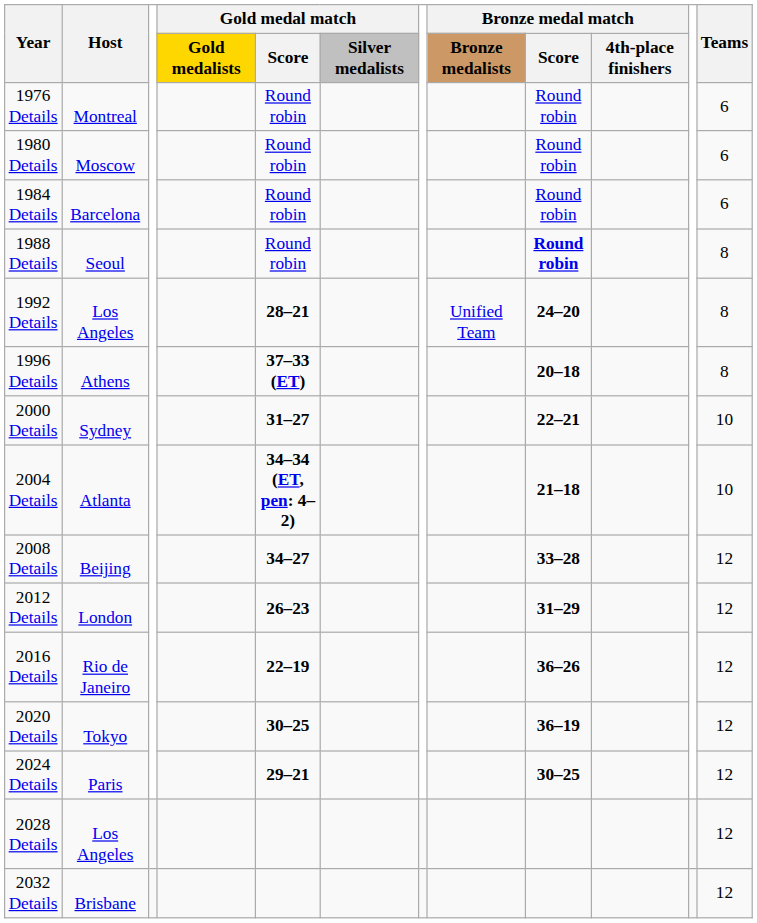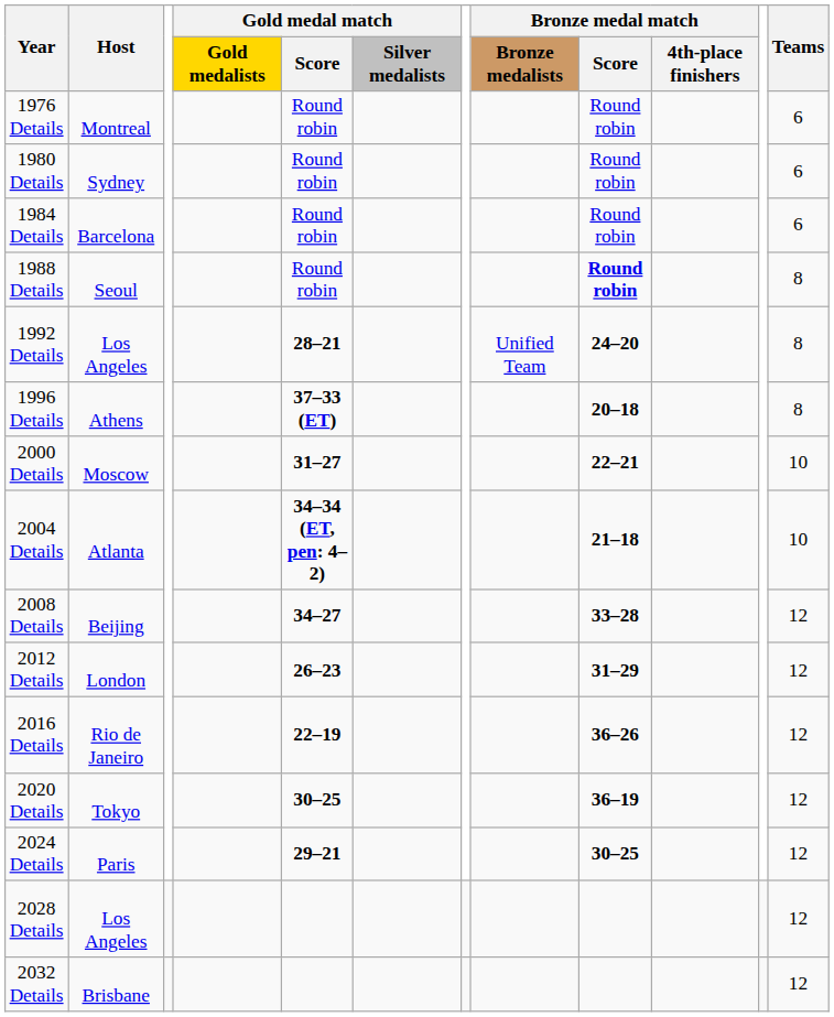 <table class="wikitable" style="font-size:90%; width: 100%; text-align: center;">
 <tr>
 <th rowspan="2" style="width: 6%;">Year</th>
 <th rowspan="2" style="width: 12%;">Host</th>
 <th rowspan="15" style="width: 1%; background-color: #ffffff;"></th>
 <th colspan="3">Gold medal match</th>
 <th rowspan="15" style="width: 1%; background-color: #ffffff;"></th>
 <th colspan="3">Bronze medal match</th>
 <th rowspan="15" style="width: 1%; background-color: #ffffff;"></th>
 <th rowspan="2" style="width: 5%;">Teams</th>
 </tr>
 <tr>
 <th style="width: 14%; background-color: gold;">Gold medalists</th>
 <th style="width: 9%;">Score</th>
 <th style="width: 14%; background-color: silver;">Silver medalists</th>
 <th style="width: 14%; background-color: #cc9966;">Bronze medalists</th>
 <th style="width: 9%;">Score</th>
 <th style="width: 14%;">4th-place finishers</th>
 </tr>
 <tr>
 <td>1976<br><a href='#'>Details</a></td>
 <td><br><a href='#'>Montreal</a></td>
 <td><strong></strong></td>
 <td><a href='#'>Round robin</a></td>
 <td></td>
 <td></td>
 <td><a href='#'>Round robin</a></td>
 <td></td>
 <td>6</td>
 </tr>
 <tr>
 <td>1980<br><a href='#'>Details</a></td>
-<td><br><a href='#'>Moscow</a></td>
+<td><br><a href='#'>Sydney</a></td>
 <td><strong></strong></td>
 <td><a href='#'>Round robin</a></td>
 <td></td>
 <td></td>
 <td><a href='#'>Round robin</a></td>
 <td></td>
 <td>6</td>
 </tr>
 <tr>
 <td>1984<br><a href='#'>Details</a></td>
 <td><br><a href='#'>Barcelona</a></td>
 <td><strong></strong></td>
 <td><a href='#'>Round robin</a></td>
 <td></td>
 <td></td>
 <td><a href='#'>Round robin</a></td>
 <td></td>
 <td>6</td>
 </tr>
 <tr>
 <td>1988<br><a href='#'>Details</a></td>
 <td><br><a href='#'>Seoul</a></td>
 <td><strong></strong></td>
 <td><a href='#'>Round robin</a></td>
 <td></td>
 <td></td>
 <td><strong><a href='#'>Round robin</a></strong></td>
 <td></td>
 <td>8</td>
 </tr>
 <tr>
 <td>1992<br><a href='#'>Details</a></td>
 <td><br><a href='#'>Los Angeles</a></td>
 <td><strong></strong></td>
 <td><strong>28–21</strong></td>
 <td></td>
 <td><br> <a href='#'>Unified Team</a></td>
 <td><strong>24–20</strong></td>
 <td></td>
 <td>8</td>
 </tr>
 <tr>
 <td>1996<br><a href='#'>Details</a></td>
 <td><br><a href='#'>Athens</a></td>
 <td><strong></strong></td>
 <td><strong>37–33 (<a href='#'>ET</a>)</strong></td>
 <td></td>
 <td></td>
 <td><strong>20–18</strong></td>
 <td></td>
 <td>8</td>
 </tr>
 <tr>
 <td>2000<br><a href='#'>Details</a></td>
-<td><br><a href='#'>Sydney</a></td>
+<td><br><a href='#'>Moscow</a></td>
 <td><strong></strong></td>
 <td><strong>31–27</strong></td>
 <td></td>
 <td></td>
 <td><strong>22–21</strong></td>
 <td></td>
 <td>10</td>
 </tr>
 <tr>
 <td>2004<br><a href='#'>Details</a></td>
 <td><br><a href='#'>Atlanta</a></td>
 <td><strong></strong></td>
 <td><strong>34–34 (<a href='#'>ET</a>, <a href='#'>pen</a>: 4–2)</strong></td>
 <td></td>
 <td></td>
 <td><strong>21–18</strong></td>
 <td></td>
 <td>10</td>
 </tr>
 <tr>
 <td>2008<br><a href='#'>Details</a></td>
 <td><br><a href='#'>Beijing</a></td>
 <td><strong></strong></td>
 <td><strong>34–27</strong></td>
 <td></td>
 <td></td>
 <td><strong>33–28</strong></td>
 <td></td>
 <td>12</td>
 </tr>
 <tr>
 <td>2012<br><a href='#'>Details</a></td>
 <td><br><a href='#'>London</a></td>
 <td><strong></strong></td>
 <td><strong>26–23</strong></td>
 <td></td>
 <td></td>
 <td><strong>31–29</strong></td>
 <td></td>
 <td>12</td>
 </tr>
 <tr>
 <td>2016<br><a href='#'>Details</a></td>
 <td><br><a href='#'>Rio de Janeiro</a></td>
 <td><strong></strong></td>
 <td><strong>22–19</strong></td>
 <td></td>
 <td></td>
 <td><strong>36–26</strong></td>
 <td></td>
 <td>12</td>
 </tr>
 <tr>
 <td>2020<br><a href='#'>Details</a></td>
 <td><br><a href='#'>Tokyo</a></td>
 <td><strong></strong></td>
 <td><strong>30–25</strong></td>
 <td></td>
 <td></td>
 <td><strong>36–19</strong></td>
 <td></td>
 <td>12</td>
 </tr>
 <tr>
 <td>2024<br><a href='#'>Details</a></td>
 <td><br><a href='#'>Paris</a></td>
 <td><strong></strong></td>
 <td><strong>29–21</strong></td>
 <td></td>
 <td></td>
 <td><strong>30–25</strong></td>
 <td></td>
 <td>12</td>
 </tr>
 <tr>
 <td>2028<br><a href='#'>Details</a></td>
 <td><br><a href='#'>Los Angeles</a></td>
 <td></td>
 <td></td>
 <td></td>
 <td></td>
 <td></td>
 <td></td>
 <td></td>
 <td></td>
 <td></td>
 <td>12</td>
 </tr>
 <tr>
 <td>2032<br><a href='#'>Details</a></td>
 <td><br><a href='#'>Brisbane</a></td>
 <td></td>
 <td></td>
 <td></td>
 <td></td>
 <td></td>
 <td></td>
 <td></td>
 <td></td>
 <td></td>
 <td>12</td>
 </tr>
 </table>
